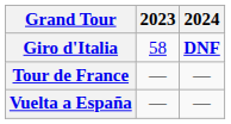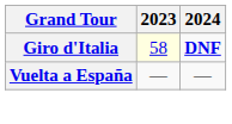 <table class="wikitable plainrowheaders">
 <tr>
 <th scope="col"><a href='#'>Grand Tour</a></th>
 <th scope="col">2023</th>
 <th scope="col">2024</th>
 </tr>
 <tr style="text-align:center;">
 <th scope="row"> <a href='#'>Giro d'Italia</a></th>
-<td><a href='#'>58</a></td>
+<td style="background: lightyellow;"><a href='#'>58</a></td>
 <td><strong><a href='#'>DNF</a></strong></td>
-</tr>
-<tr style="text-align:center;">
-<th scope="row"> <a href='#'>Tour de France</a></th>
-<td>—</td>
-<td>—</td>
 </tr>
 <tr style="text-align:center;">
 <th scope="row"> <a href='#'>Vuelta a España</a></th>
 <td>—</td>
 <td>—</td>
 </tr>
 </table>
